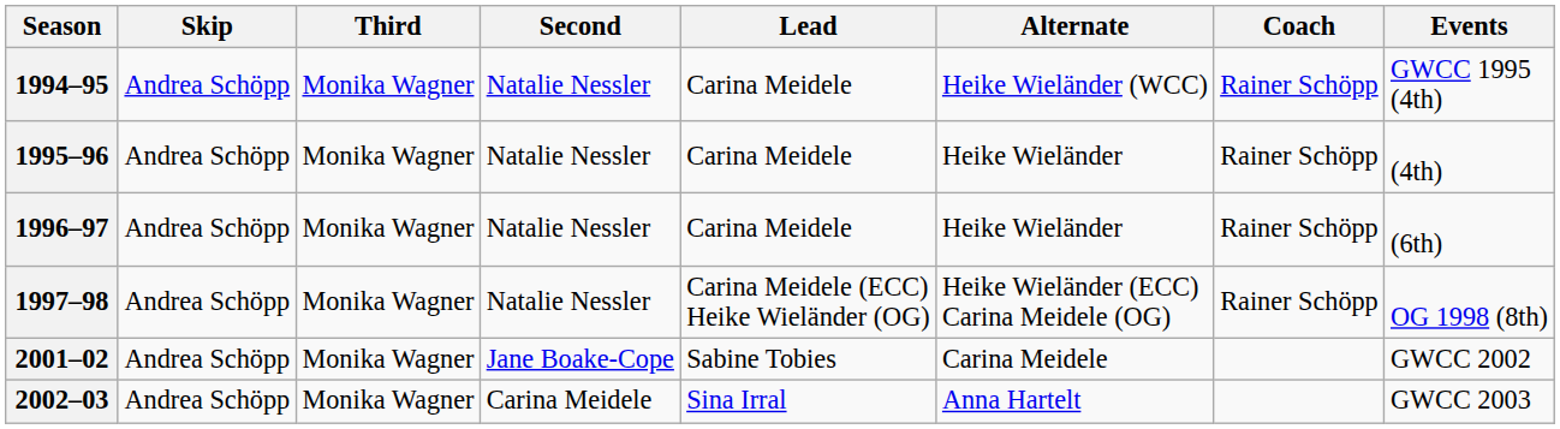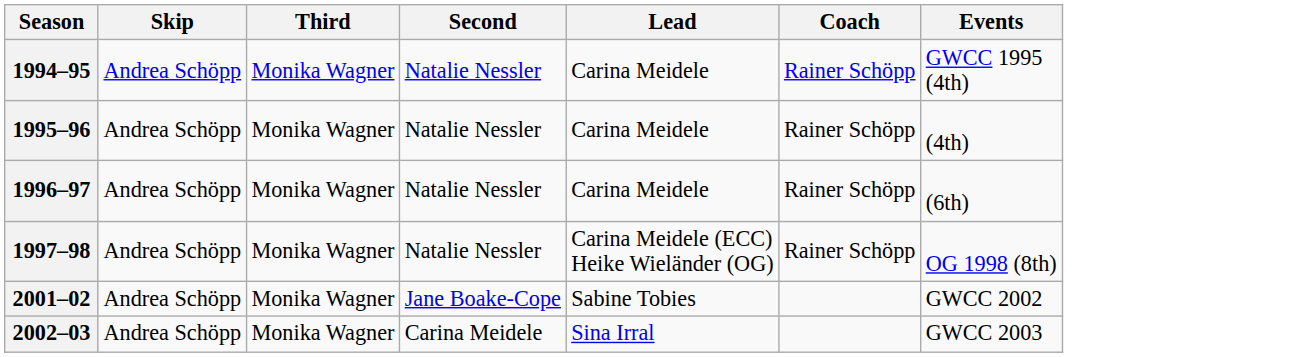 <table class="wikitable">
 <tr>
 <th scope="col" width=60>Season</th>
 <th scope="col">Skip</th>
 <th scope="col">Third</th>
 <th scope="col">Second</th>
 <th scope="col">Lead</th>
-<th scope="col">Alternate</th>
 <th scope="col">Coach</th>
 <th scope="col">Events</th>
 </tr>
 <tr>
 <th scope="row">1994–95</th>
 <td><a href='#'>Andrea Schöpp</a></td>
 <td><a href='#'>Monika Wagner</a></td>
 <td><a href='#'>Natalie Nessler</a></td>
 <td>Carina Meidele</td>
-<td><a href='#'>Heike Wieländer</a> (WCC)</td>
 <td><a href='#'>Rainer Schöpp</a></td>
 <td><a href='#'>GWCC</a> 1995 <br> (4th)</td>
 </tr>
 <tr>
 <th scope="row">1995–96</th>
 <td>Andrea Schöpp</td>
 <td>Monika Wagner</td>
 <td>Natalie Nessler</td>
 <td>Carina Meidele</td>
-<td>Heike Wieländer</td>
 <td>Rainer Schöpp</td>
 <td> <br> (4th)</td>
 </tr>
 <tr>
 <th scope="row">1996–97</th>
 <td>Andrea Schöpp</td>
 <td>Monika Wagner</td>
 <td>Natalie Nessler</td>
 <td>Carina Meidele</td>
-<td>Heike Wieländer</td>
 <td>Rainer Schöpp</td>
 <td> <br> (6th)</td>
 </tr>
 <tr>
 <th scope="row">1997–98</th>
 <td>Andrea Schöpp</td>
 <td>Monika Wagner</td>
 <td>Natalie Nessler</td>
 <td>Carina Meidele (ECC)<br>Heike Wieländer (OG)</td>
-<td>Heike Wieländer (ECC)<br>Carina Meidele (OG)</td>
 <td>Rainer Schöpp</td>
 <td> <br><a href='#'>OG 1998</a> (8th)</td>
 </tr>
 <tr>
 <th scope="row">2001–02</th>
 <td>Andrea Schöpp</td>
 <td>Monika Wagner</td>
 <td><a href='#'>Jane Boake-Cope</a></td>
 <td>Sabine Tobies</td>
-<td>Carina Meidele</td>
 <td></td>
 <td>GWCC 2002 </td>
 </tr>
 <tr>
 <th scope="row">2002–03</th>
 <td>Andrea Schöpp</td>
 <td>Monika Wagner</td>
 <td>Carina Meidele</td>
 <td><a href='#'>Sina Irral</a></td>
-<td><a href='#'>Anna Hartelt</a></td>
 <td></td>
 <td>GWCC 2003 </td>
 </tr>
 </table>
